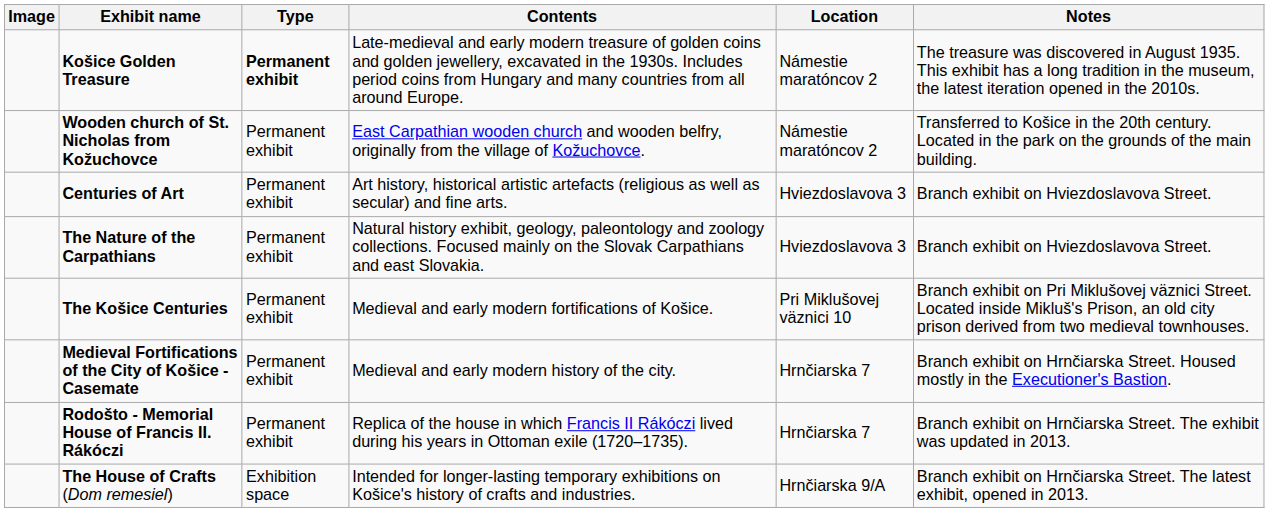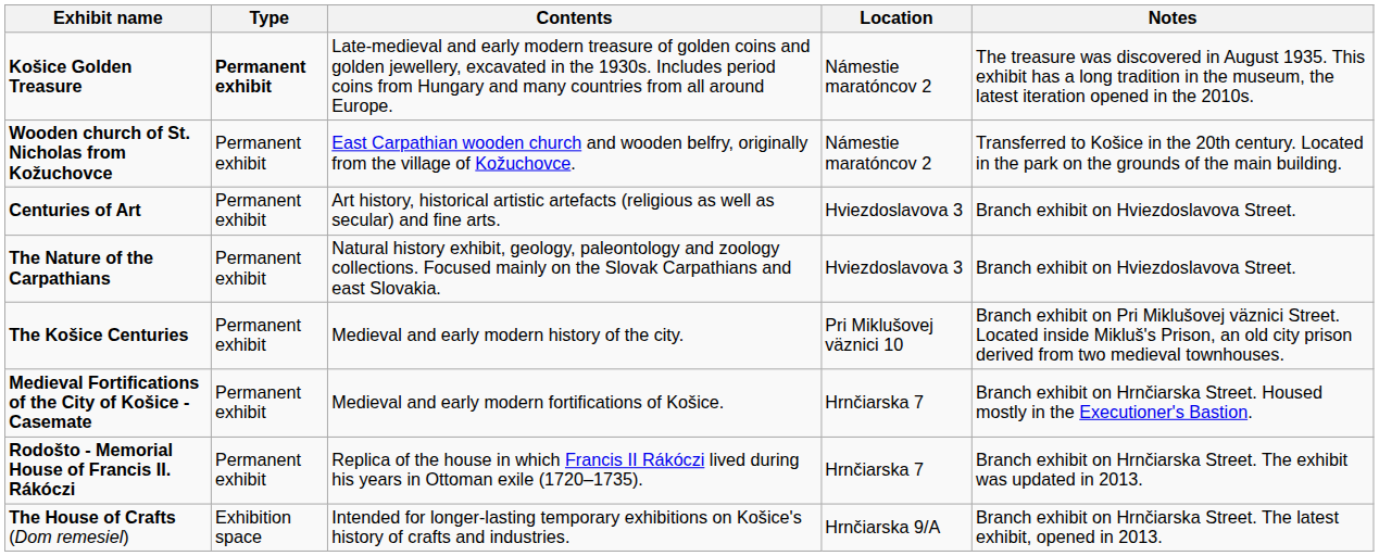 <table class="wikitable sortable" style="text-align:left;">
 <tr>
-<th><strong>Image</strong></th>
 <th><strong>Exhibit name</strong></th>
 <th><strong>Type</strong></th>
 <th><strong>Contents</strong></th>
 <th><strong>Location</strong></th>
 <th><strong>Notes</strong></th>
 </tr>
 <tr>
-<td align="left"></td>
 <td><strong>Košice Golden Treasure</strong> </td>
 <td><strong>Permanent exhibit</strong></td>
 <td>Late-medieval and early modern treasure of golden coins and golden jewellery, excavated in the 1930s. Includes period coins from Hungary and many countries from all around Europe.</td>
 <td>Námestie maratóncov 2</td>
 <td>The treasure was discovered in August 1935. This exhibit has a long tradition in the museum, the latest iteration opened in the 2010s.</td>
 </tr>
 <tr>
-<td align="left"></td>
 <td><strong>Wooden church of St. Nicholas from Kožuchovce</strong> </td>
 <td>Permanent exhibit</td>
 <td><a href='#'>East Carpathian wooden church</a> and wooden belfry, originally from the village of <a href='#'>Kožuchovce</a>.</td>
 <td>Námestie maratóncov 2</td>
 <td>Transferred to Košice in the 20th century. Located in the park on the grounds of the main building.</td>
 </tr>
 <tr>
-<td align="left"></td>
 <td><strong>Centuries of Art</strong> </td>
 <td>Permanent exhibit</td>
 <td>Art history, historical artistic artefacts (religious as well as secular) and fine arts.</td>
 <td>Hviezdoslavova 3</td>
 <td>Branch exhibit on Hviezdoslavova Street.</td>
 </tr>
 <tr>
-<td align="left"></td>
 <td><strong>The Nature of the Carpathians</strong> </td>
 <td>Permanent exhibit</td>
 <td>Natural history exhibit, geology, paleontology and zoology collections. Focused mainly on the Slovak Carpathians and east Slovakia.</td>
 <td>Hviezdoslavova 3</td>
 <td>Branch exhibit on Hviezdoslavova Street.</td>
 </tr>
 <tr>
-<td align="left"></td>
 <td><strong>The Košice Centuries</strong> </td>
 <td>Permanent exhibit</td>
-<td>Medieval and early modern fortifications of Košice.</td>
+<td>Medieval and early modern history of the city.</td>
 <td>Pri Miklušovej väznici 10</td>
 <td>Branch exhibit on Pri Miklušovej väznici Street. Located inside Mikluš's Prison, an old city prison derived from two medieval townhouses.</td>
 </tr>
 <tr>
-<td align="left"></td>
 <td><strong>Medieval Fortifications <br> of the City of Košice - Casemate</strong> </td>
 <td>Permanent exhibit</td>
-<td>Medieval and early modern history of the city.</td>
+<td>Medieval and early modern fortifications of Košice.</td>
 <td>Hrnčiarska 7</td>
 <td>Branch exhibit on Hrnčiarska Street. Housed mostly in the <a href='#'>Executioner's Bastion</a>.</td>
 </tr>
 <tr>
-<td align="left"></td>
 <td><strong>Rodošto - Memorial House of Francis II. Rákóczi</strong> </td>
 <td>Permanent exhibit</td>
 <td>Replica of the house in which <a href='#'>Francis II Rákóczi</a> lived during his years in Ottoman exile (1720–1735).</td>
 <td>Hrnčiarska 7</td>
 <td>Branch exhibit on Hrnčiarska Street. The exhibit was updated in 2013.</td>
 </tr>
 <tr>
-<td align="left"></td>
 <td><strong>The House of Crafts</strong>  <br> (<em>Dom remesiel</em>)</td>
 <td>Exhibition space</td>
 <td>Intended for longer-lasting temporary exhibitions on Košice's history of crafts and industries.</td>
 <td>Hrnčiarska 9/A</td>
 <td>Branch exhibit on Hrnčiarska Street. The latest exhibit, opened in 2013.</td>
 </tr>
 </table>
